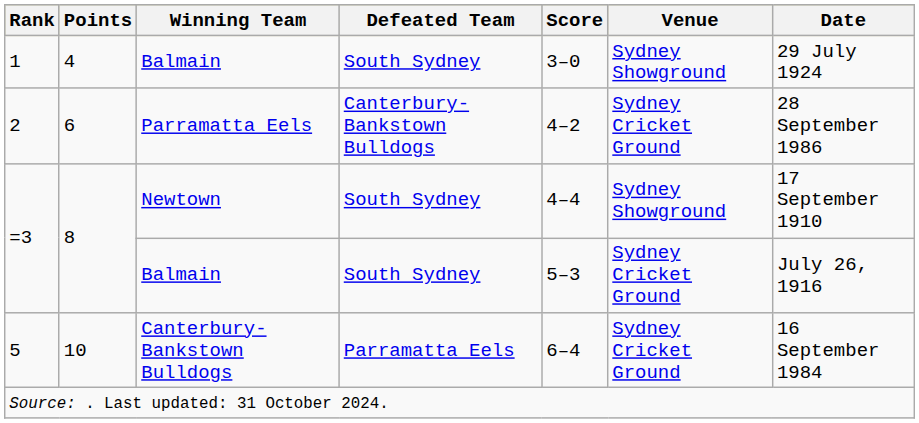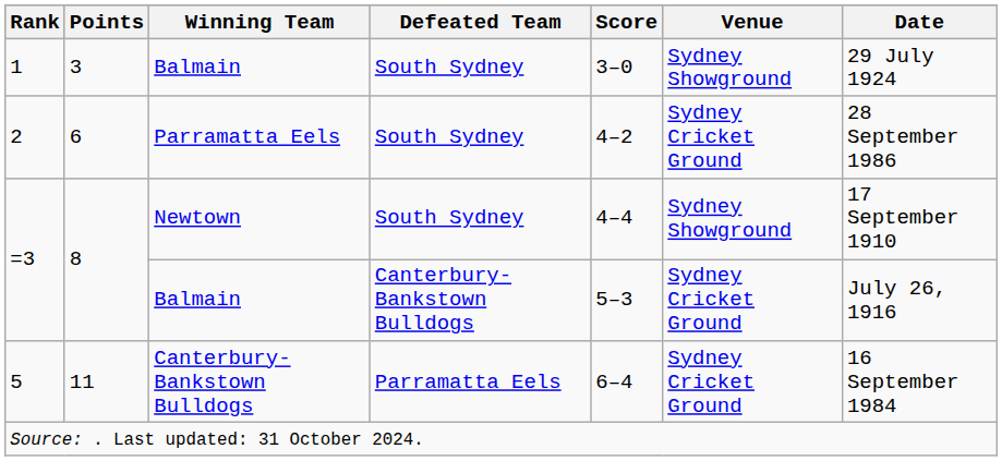 <table class="wikitable" style="width:100%">
 <tr style="background:#bdb76b;">
 <th>Rank</th>
 <th>Points</th>
 <th>Winning Team</th>
 <th>Defeated Team</th>
 <th>Score</th>
 <th>Venue</th>
 <th>Date</th>
 </tr>
 <tr>
 <td>1</td>
-<td>4</td>
+<td>3</td>
 <td><a href='#'>Balmain</a></td>
 <td><a href='#'>South Sydney</a></td>
 <td>3–0</td>
 <td><a href='#'>Sydney Showground</a></td>
 <td>29 July 1924</td>
 </tr>
 <tr>
 <td>2</td>
 <td>6</td>
 <td><a href='#'>Parramatta Eels</a></td>
-<td><a href='#'>Canterbury-Bankstown Bulldogs</a></td>
+<td><a href='#'>South Sydney</a></td>
 <td>4–2</td>
 <td><a href='#'>Sydney Cricket Ground</a></td>
 <td>28 September 1986</td>
 </tr>
 <tr>
 <td rowspan="2">=3</td>
 <td rowspan="2">8</td>
 <td><a href='#'>Newtown</a></td>
 <td><a href='#'>South Sydney</a></td>
 <td>4–4</td>
 <td><a href='#'>Sydney Showground</a></td>
 <td>17 September 1910</td>
 </tr>
 <tr>
 <td><a href='#'>Balmain</a></td>
-<td><a href='#'>South Sydney</a></td>
+<td><a href='#'>Canterbury-Bankstown Bulldogs</a></td>
 <td>5–3</td>
 <td><a href='#'>Sydney Cricket Ground</a></td>
 <td>July 26, 1916</td>
 </tr>
 <tr>
 <td>5</td>
-<td>10</td>
+<td>11</td>
 <td><a href='#'>Canterbury-Bankstown Bulldogs</a></td>
 <td><a href='#'>Parramatta Eels</a></td>
 <td>6–4</td>
 <td><a href='#'>Sydney Cricket Ground</a></td>
 <td>16 September 1984</td>
 </tr>
 <tr>
 <td colspan=7><small><em>Source: </em>. Last updated: 31 October 2024.</small></td>
 </tr>
 </table>
